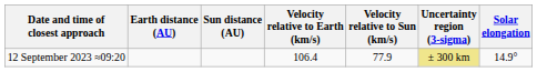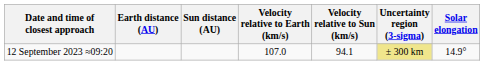 <table class="wikitable" style="text-align: center; font-size: 0.9em;">
 <tr>
 <th>Date and time of<br>closest approach</th>
 <th>Earth distance<br>(<a href='#'>AU</a>)</th>
 <th>Sun distance<br>(AU)</th>
 <th>Velocity<br>relative to Earth<br>(km/s)</th>
 <th>Velocity<br>relative to Sun<br>(km/s)</th>
 <th>Uncertainty<br>region<br>(<a href='#'>3-sigma</a>)</th>
 <th><a href='#'>Solar<br>elongation</a></th>
 </tr>
 <tr>
 <td>12 September 2023 ≈09:20</td>
 <td></td>
 <td></td>
-<td>106.4</td>
-<td>77.9</td>
+<td>107.0</td>
+<td>94.1</td>
 <td style="background: khaki;">± 300 km</td>
 <td>14.9°</td>
 </tr>
 </table>
